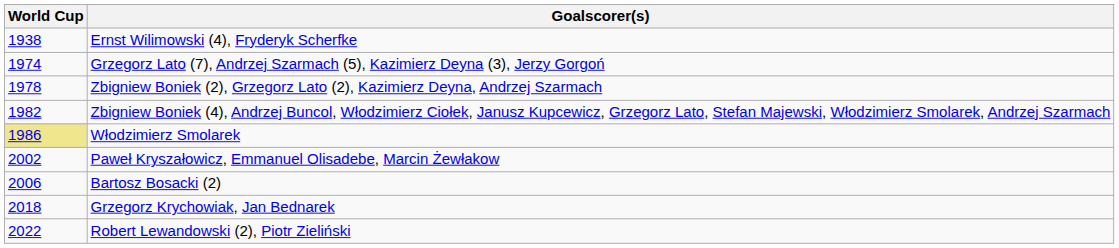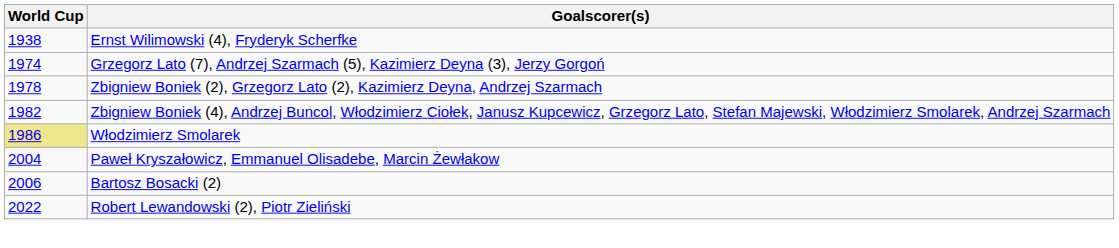 <table class="wikitable">
 <tr>
 <th>World Cup</th>
 <th>Goalscorer(s)</th>
 </tr>
 <tr>
 <td><a href='#'>1938</a></td>
 <td align=left><a href='#'>Ernst Wilimowski</a> (4), <a href='#'>Fryderyk Scherfke</a></td>
 </tr>
 <tr>
 <td><a href='#'>1974</a></td>
 <td align=left><a href='#'>Grzegorz Lato</a> (7), <a href='#'>Andrzej Szarmach</a> (5), <a href='#'>Kazimierz Deyna</a> (3), <a href='#'>Jerzy Gorgoń</a></td>
 </tr>
 <tr>
 <td><a href='#'>1978</a></td>
 <td align=left><a href='#'>Zbigniew Boniek</a> (2), <a href='#'>Grzegorz Lato</a> (2), <a href='#'>Kazimierz Deyna</a>, <a href='#'>Andrzej Szarmach</a></td>
 </tr>
 <tr>
 <td><a href='#'>1982</a></td>
 <td align=left><a href='#'>Zbigniew Boniek</a> (4), <a href='#'>Andrzej Buncol</a>, <a href='#'>Włodzimierz Ciołek</a>, <a href='#'>Janusz Kupcewicz</a>, <a href='#'>Grzegorz Lato</a>, <a href='#'>Stefan Majewski</a>, <a href='#'>Włodzimierz Smolarek</a>, <a href='#'>Andrzej Szarmach</a></td>
 </tr>
 <tr>
 <td style="background: khaki;"><a href='#'>1986</a></td>
 <td align=left><a href='#'>Włodzimierz Smolarek</a></td>
 </tr>
 <tr>
-<td><a href='#'>2002</a></td>
+<td><a href='#'>2004</a></td>
 <td align=left><a href='#'>Paweł Kryszałowicz</a>, <a href='#'>Emmanuel Olisadebe</a>, <a href='#'>Marcin Żewłakow</a></td>
 </tr>
 <tr>
 <td><a href='#'>2006</a></td>
 <td align=left><a href='#'>Bartosz Bosacki</a> (2)</td>
 </tr>
 <tr>
-<td><a href='#'>2018</a></td>
-<td align=left><a href='#'>Grzegorz Krychowiak</a>, <a href='#'>Jan Bednarek</a></td>
-</tr>
-<tr>
 <td><a href='#'>2022</a></td>
 <td><a href='#'>Robert Lewandowski</a> (2), <a href='#'>Piotr Zieliński</a></td>
 </tr>
 </table>
